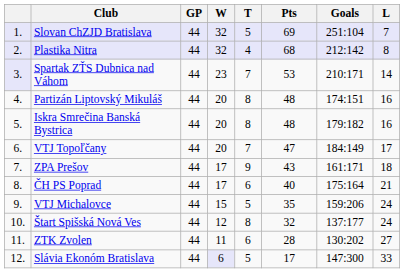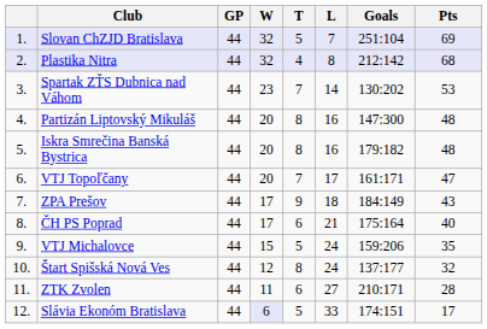 <table class="wikitable">
 <tr>
 <th width="30"></th>
 <th width="200">Club</th>
 <th width="30">GP</th>
 <th width="30">W</th>
 <th width="30">T</th>
+<th width="30">L</th>
+<th width="70">Goals</th>
 <th width="70">Pts</th>
-<th width="70">Goals</th>
-<th width="30">L</th>
 </tr>
 <tr bgcolor="#e6e6fa" align="center">
 <td>1.</td>
 <td align="left"><a href='#'>Slovan ChZJD Bratislava</a></td>
 <td>44</td>
 <td>32</td>
 <td>5</td>
+<td>7</td>
+<td>251:104</td>
 <td>69</td>
-<td>251:104</td>
-<td>7</td>
 </tr>
 <tr bgcolor="#e6e6fa" align="center">
 <td>2.</td>
 <td align="left"><a href='#'>Plastika Nitra</a></td>
 <td>44</td>
 <td>32</td>
 <td>4</td>
+<td>8</td>
+<td>212:142</td>
 <td>68</td>
-<td>212:142</td>
-<td>8</td>
 </tr>
 <tr align="center">
-<td style="background: lavender;">3.</td>
+<td>3.</td>
 <td align="left"><a href='#'>Spartak ZŤS Dubnica nad Váhom</a></td>
 <td>44</td>
 <td>23</td>
 <td>7</td>
+<td>14</td>
+<td>130:202</td>
 <td>53</td>
-<td>210:171</td>
-<td>14</td>
 </tr>
 <tr align="center">
 <td>4.</td>
 <td align="left"><a href='#'>Partizán Liptovský Mikuláš</a></td>
 <td>44</td>
 <td>20</td>
 <td>8</td>
+<td>16</td>
+<td>147:300</td>
 <td>48</td>
-<td>174:151</td>
-<td>16</td>
 </tr>
 <tr align="center">
 <td>5.</td>
 <td align="left"><a href='#'>Iskra Smrečina Banská Bystrica</a></td>
 <td>44</td>
 <td>20</td>
 <td>8</td>
+<td>16</td>
+<td>179:182</td>
 <td>48</td>
-<td>179:182</td>
-<td>16</td>
 </tr>
 <tr align="center">
 <td>6.</td>
 <td align="left"><a href='#'>VTJ Topoľčany</a></td>
 <td>44</td>
 <td>20</td>
 <td>7</td>
+<td>17</td>
+<td>161:171</td>
 <td>47</td>
-<td>184:149</td>
-<td>17</td>
 </tr>
 <tr align="center">
 <td>7.</td>
 <td align="left"><a href='#'>ZPA Prešov</a></td>
 <td>44</td>
 <td>17</td>
 <td>9</td>
+<td>18</td>
+<td>184:149</td>
 <td>43</td>
-<td>161:171</td>
-<td>18</td>
 </tr>
 <tr align="center">
 <td>8.</td>
 <td align="left"><a href='#'>ČH PS Poprad</a></td>
 <td>44</td>
 <td>17</td>
 <td>6</td>
+<td>21</td>
+<td>175:164</td>
 <td>40</td>
-<td>175:164</td>
-<td>21</td>
 </tr>
 <tr align="center">
 <td>9.</td>
 <td align="left"><a href='#'>VTJ Michalovce</a></td>
 <td>44</td>
 <td>15</td>
 <td>5</td>
+<td>24</td>
+<td>159:206</td>
 <td>35</td>
-<td>159:206</td>
-<td>24</td>
 </tr>
 <tr align="center">
 <td>10.</td>
 <td align="left"><a href='#'>Štart Spišská Nová Ves</a></td>
 <td>44</td>
 <td>12</td>
 <td>8</td>
+<td>24</td>
+<td>137:177</td>
 <td>32</td>
-<td>137:177</td>
-<td>24</td>
 </tr>
 <tr align=center>
 <td>11.</td>
 <td align="left"><a href='#'>ZTK Zvolen</a></td>
 <td>44</td>
 <td>11</td>
 <td>6</td>
+<td>27</td>
+<td>210:171</td>
 <td>28</td>
-<td>130:202</td>
-<td>27</td>
 </tr>
 <tr align="center">
 <td>12.</td>
 <td align="left"><a href='#'>Slávia Ekonóm Bratislava</a></td>
 <td>44</td>
 <td style="background: lavender;">6</td>
 <td>5</td>
+<td>33</td>
+<td>174:151</td>
 <td>17</td>
-<td>147:300</td>
-<td>33</td>
 </tr>
 </table>
